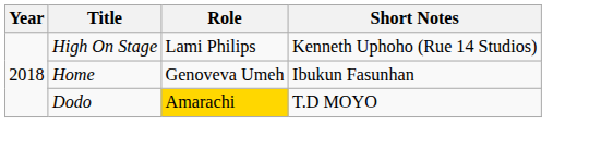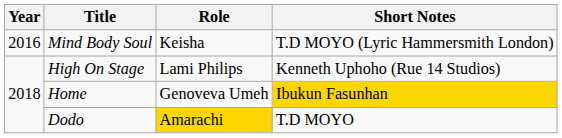 <table class="wikitable">
 <tr>
 <th>Year</th>
 <th>Title</th>
 <th>Role</th>
 <th>Short Notes</th>
+</tr>
+<tr>
+<td>2016</td>
+<td><em>Mind Body Soul</em></td>
+<td>Keisha</td>
+<td>T.D MOYO (Lyric Hammersmith London)</td>
 </tr>
 <tr>
 <td rowspan="3">2018</td>
 <td><em>High On Stage</em></td>
 <td>Lami Philips</td>
 <td>Kenneth Uphoho (Rue 14 Studios)</td>
 </tr>
 <tr>
 <td><em>Home</em></td>
 <td>Genoveva Umeh</td>
-<td>Ibukun Fasunhan</td>
+<td style="background: gold;">Ibukun Fasunhan</td>
 </tr>
 <tr>
 <td><em>Dodo</em></td>
 <td style="background: gold;">Amarachi</td>
 <td>T.D MOYO</td>
 </tr>
 </table>
